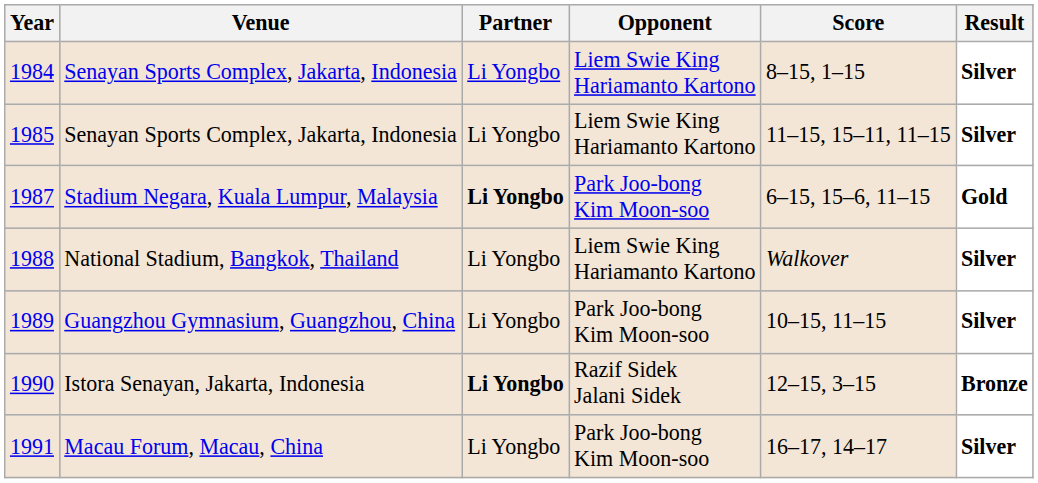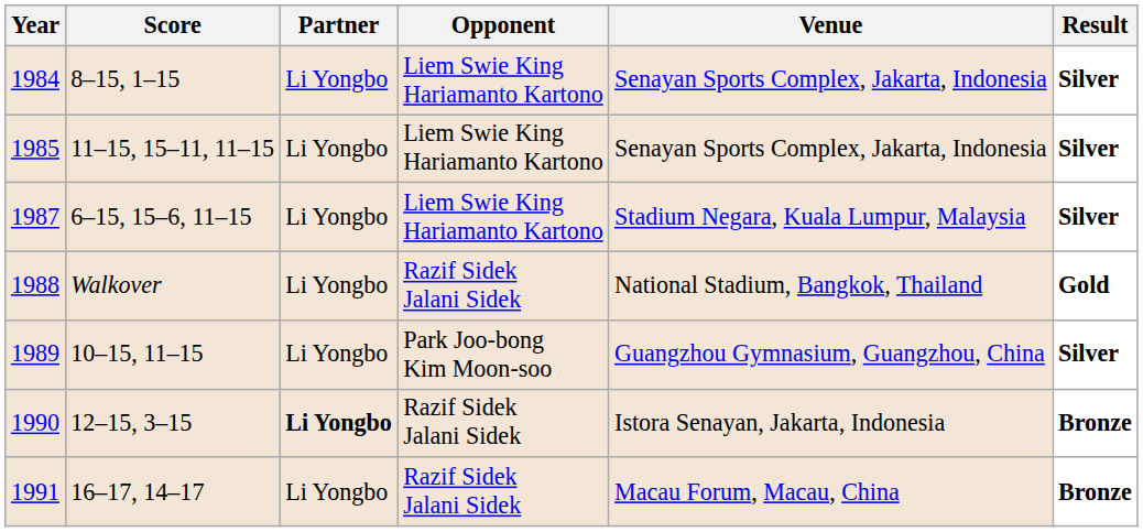 <table class="sortable wikitable" style="font-size: 90%;">
 <tr>
 <th>Year</th>
-<th>Venue</th>
+<th>Score</th>
 <th>Partner</th>
 <th>Opponent</th>
-<th>Score</th>
+<th>Venue</th>
 <th>Result</th>
 </tr>
 <tr style="background:#F3E6D7">
 <td align="center"><a href='#'>1984</a></td>
-<td align="left"><a href='#'>Senayan Sports Complex</a>, <a href='#'>Jakarta</a>, <a href='#'>Indonesia</a></td>
+<td align="left">8–15, 1–15</td>
 <td align="left"> <a href='#'>Li Yongbo</a></td>
 <td align="left"> <a href='#'>Liem Swie King</a><br> <a href='#'>Hariamanto Kartono</a></td>
-<td align="left">8–15, 1–15</td>
+<td align="left"><a href='#'>Senayan Sports Complex</a>, <a href='#'>Jakarta</a>, <a href='#'>Indonesia</a></td>
 <td style="text-align:left; background:white"> <strong>Silver</strong></td>
 </tr>
 <tr style="background:#F3E6D7">
 <td align="center"><a href='#'>1985</a></td>
-<td align="left">Senayan Sports Complex, Jakarta, Indonesia</td>
+<td align="left">11–15, 15–11, 11–15</td>
 <td align="left"> Li Yongbo</td>
 <td align="left"> Liem Swie King<br> Hariamanto Kartono</td>
-<td align="left">11–15, 15–11, 11–15</td>
+<td align="left">Senayan Sports Complex, Jakarta, Indonesia</td>
 <td style="text-align:left; background:white"> <strong>Silver</strong></td>
 </tr>
 <tr style="background:#F3E6D7">
 <td align="center"><a href='#'>1987</a></td>
+<td align="left">6–15, 15–6, 11–15</td>
+<td align="left"> Li Yongbo</td>
+<td align="left"> <a href='#'>Liem Swie King</a><br> <a href='#'>Hariamanto Kartono</a></td>
 <td align="left"><a href='#'>Stadium Negara</a>, <a href='#'>Kuala Lumpur</a>, <a href='#'>Malaysia</a></td>
-<td align="left"><strong> Li Yongbo</strong></td>
-<td align="left"> <a href='#'>Park Joo-bong</a><br> <a href='#'>Kim Moon-soo</a></td>
-<td align="left">6–15, 15–6, 11–15</td>
+<td style="text-align:left; background:white"> <strong>Silver</strong></td>
+</tr>
+<tr style="background:#F3E6D7">
+<td align="center"><a href='#'>1988</a></td>
+<td align="left"><em>Walkover</em></td>
+<td align="left"> Li Yongbo</td>
+<td align="left"> <a href='#'>Razif Sidek</a><br> <a href='#'>Jalani Sidek</a></td>
+<td align="left">National Stadium, <a href='#'>Bangkok</a>, <a href='#'>Thailand</a></td>
 <td style="text-align:left; background:white"> <strong>Gold</strong></td>
 </tr>
 <tr style="background:#F3E6D7">
-<td align="center"><a href='#'>1988</a></td>
-<td align="left">National Stadium, <a href='#'>Bangkok</a>, <a href='#'>Thailand</a></td>
-<td align="left"> Li Yongbo</td>
-<td align="left"> Liem Swie King<br> Hariamanto Kartono</td>
-<td align="left"><em>Walkover</em></td>
-<td style="text-align:left; background:white"> <strong>Silver</strong></td>
-</tr>
-<tr style="background:#F3E6D7">
 <td align="center"><a href='#'>1989</a></td>
-<td align="left"><a href='#'>Guangzhou Gymnasium</a>, <a href='#'>Guangzhou</a>, <a href='#'>China</a></td>
+<td align="left">10–15, 11–15</td>
 <td align="left"> Li Yongbo</td>
 <td align="left"> Park Joo-bong<br> Kim Moon-soo</td>
-<td align="left">10–15, 11–15</td>
+<td align="left"><a href='#'>Guangzhou Gymnasium</a>, <a href='#'>Guangzhou</a>, <a href='#'>China</a></td>
 <td style="text-align:left; background:white"> <strong>Silver</strong></td>
 </tr>
 <tr style="background:#F3E6D7">
 <td align="center"><a href='#'>1990</a></td>
-<td align="left">Istora Senayan, Jakarta, Indonesia</td>
+<td align="left">12–15, 3–15</td>
 <td align="left"><strong> Li Yongbo</strong></td>
 <td align="left"> Razif Sidek<br> Jalani Sidek</td>
-<td align="left">12–15, 3–15</td>
+<td align="left">Istora Senayan, Jakarta, Indonesia</td>
 <td style="text-align:left; background:white"> <strong>Bronze</strong></td>
 </tr>
 <tr style="background:#F3E6D7">
 <td align="center"><a href='#'>1991</a></td>
+<td align="left">16–17, 14–17</td>
+<td align="left"> Li Yongbo</td>
+<td align="left"> <a href='#'>Razif Sidek</a><br> <a href='#'>Jalani Sidek</a></td>
 <td align="left"><a href='#'>Macau Forum</a>, <a href='#'>Macau</a>, <a href='#'>China</a></td>
-<td align="left"> Li Yongbo</td>
-<td align="left"> Park Joo-bong<br> Kim Moon-soo</td>
-<td align="left">16–17, 14–17</td>
-<td style="text-align:left; background:white"> <strong>Silver</strong></td>
+<td style="text-align:left; background:white"> <strong>Bronze</strong></td>
 </tr>
 </table>
